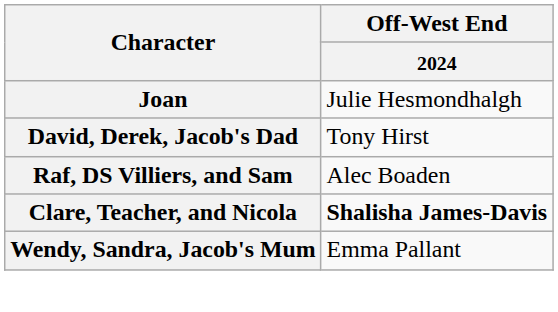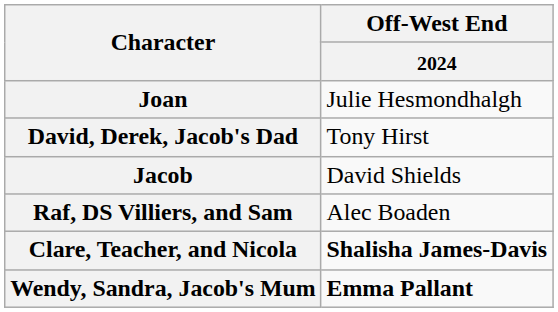 <table class="wikitable">
 <tr>
 <th rowspan="2">Character</th>
 <th><strong>Off-West End</strong></th>
 </tr>
 <tr>
 <th><small>2024</small></th>
 </tr>
 <tr>
 <th><strong>Joan</strong></th>
 <td>Julie Hesmondhalgh</td>
 </tr>
 <tr>
 <th><strong>David, Derek, Jacob's Dad</strong></th>
 <td>Tony Hirst</td>
 </tr>
 <tr>
+<th><strong>Jacob</strong></th>
+<td>David Shields</td>
+</tr>
+<tr>
 <th><strong>Raf, DS Villiers, and Sam</strong></th>
 <td>Alec Boaden</td>
 </tr>
 <tr>
 <th><strong>Clare, Teacher, and Nicola</strong></th>
 <td><strong>Shalisha James-Davis</strong></td>
 </tr>
 <tr>
 <th><strong>Wendy, Sandra, Jacob's Mum</strong></th>
-<td>Emma Pallant</td>
+<td><strong>Emma Pallant</strong></td>
 </tr>
 </table>
